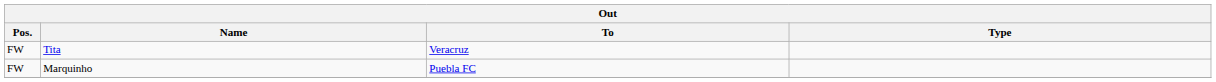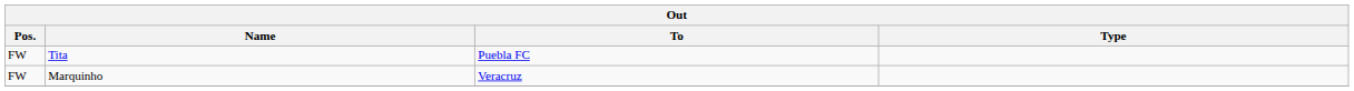 <table class="wikitable" style="font-size:90%;width:99%;">
 <tr>
 <th colspan="4">Out</th>
 </tr>
 <tr>
 <th width=3%>Pos.</th>
 <th width=32%>Name</th>
 <th width=30%>To</th>
 <th width=35%>Type</th>
 </tr>
 <tr>
 <td>FW</td>
 <td><a href='#'>Tita</a></td>
-<td><a href='#'>Veracruz</a></td>
+<td><a href='#'>Puebla FC</a></td>
 <td></td>
 </tr>
 <tr>
 <td>FW</td>
 <td>Marquinho</td>
-<td><a href='#'>Puebla FC</a></td>
+<td><a href='#'>Veracruz</a></td>
 <td></td>
 </tr>
 <tr>
 </tr>
 </table>
